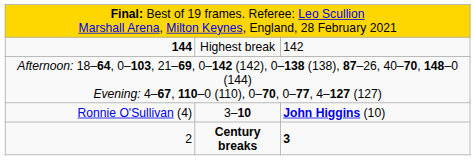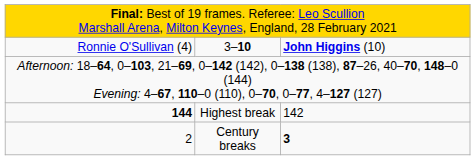 <table class="wikitable" style="font-size: 95%; margin: 1em auto 1em auto;">
 <tr>
 <td colspan="3" align="center" bgcolor="#ffd700"><strong>Final:</strong> Best of 19 frames. Referee: <a href='#'>Leo Scullion</a> <br><a href='#'>Marshall Arena</a>, <a href='#'>Milton Keynes</a>, England, 28 February 2021</td>
+</tr>
+<tr>
+<td width="230" align="right"><a href='#'>Ronnie O'Sullivan</a> (4)<br></td>
+<td width="100" align="center">3–<strong>10</strong></td>
+<td width="230"><strong><a href='#'>John Higgins</a></strong> (10)<br></td>
+</tr>
+<tr>
+<td colspan="3" align="center" style="font-size: 100%"><em>Afternoon:</em> 18–<strong>64</strong>, 0–<strong>103</strong>, 21–<strong>69</strong>, 0–<strong>142</strong> (142), 0–<strong>138</strong> (138), <strong>87</strong>–26, 40–<strong>70</strong>,  <strong>148</strong>–0 (144) <br> <em>Evening:</em> 4–<strong>67</strong>, <strong>110</strong>–0 (110), 0–<strong>70</strong>, 0–<strong>77</strong>, 4–<strong>127</strong> (127)</td>
 </tr>
 <tr>
 <td align="right"><strong>144</strong></td>
 <td align="center">Highest break</td>
 <td>142</td>
 </tr>
 <tr>
-<td colspan="3" align="center" style="font-size: 100%"><em>Afternoon:</em> 18–<strong>64</strong>, 0–<strong>103</strong>, 21–<strong>69</strong>, 0–<strong>142</strong> (142), 0–<strong>138</strong> (138), <strong>87</strong>–26, 40–<strong>70</strong>,  <strong>148</strong>–0 (144) <br> <em>Evening:</em> 4–<strong>67</strong>, <strong>110</strong>–0 (110), 0–<strong>70</strong>, 0–<strong>77</strong>, 4–<strong>127</strong> (127)</td>
-</tr>
-<tr>
-<td width="230" align="right"><a href='#'>Ronnie O'Sullivan</a> (4)<br></td>
-<td width="100" align="center">3–<strong>10</strong></td>
-<td width="230"><strong><a href='#'>John Higgins</a></strong> (10)<br></td>
-</tr>
-<tr>
 <td align="right">2</td>
-<td align="center"><strong>Century breaks</strong></td>
+<td align="center">Century breaks</td>
 <td><strong>3</strong></td>
 </tr>
 </table>
